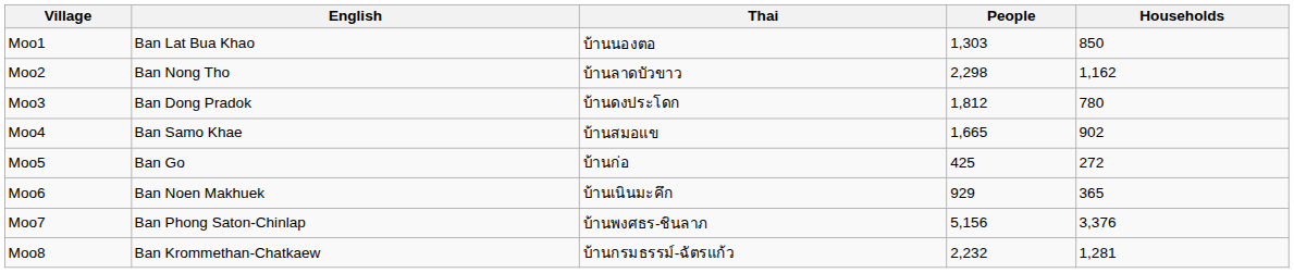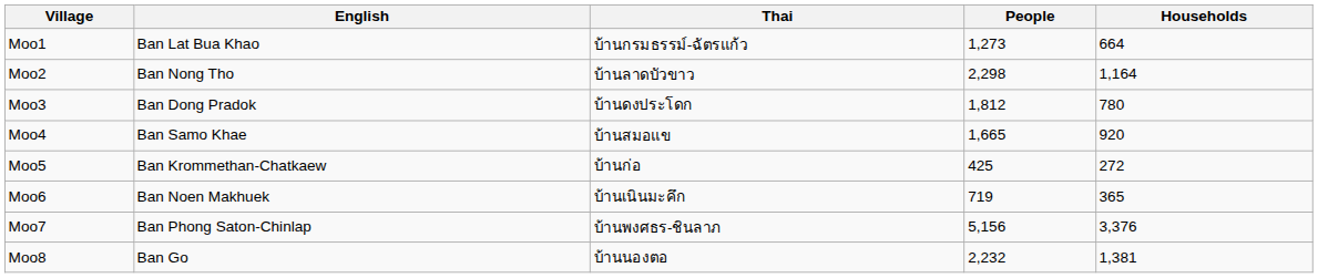 <table class="wikitable" style="width:70%;">
 <tr>
 <th>Village</th>
 <th>English</th>
 <th>Thai</th>
 <th>People</th>
 <th>Households</th>
 </tr>
 <tr>
 <td>Moo1</td>
 <td>Ban Lat Bua Khao</td>
-<td>บ้านนองตอ</td>
-<td>1,303</td>
-<td>850</td>
+<td>บ้านกรมธรรม์-ฉัตรแก้ว</td>
+<td>1,273</td>
+<td>664</td>
 </tr>
 <tr>
 <td>Moo2</td>
 <td>Ban Nong Tho</td>
 <td>บ้านลาดบัวขาว</td>
 <td>2,298</td>
-<td>1,162</td>
+<td>1,164</td>
 </tr>
 <tr>
 <td>Moo3</td>
 <td>Ban Dong Pradok</td>
 <td>บ้านดงประโดก</td>
 <td>1,812</td>
 <td>780</td>
 </tr>
 <tr>
 <td>Moo4</td>
 <td>Ban Samo Khae</td>
 <td>บ้านสมอแข</td>
 <td>1,665</td>
-<td>902</td>
+<td>920</td>
 </tr>
 <tr>
 <td>Moo5</td>
-<td>Ban Go</td>
+<td>Ban Krommethan-Chatkaew</td>
 <td>บ้านก่อ</td>
 <td>425</td>
 <td>272</td>
 </tr>
 <tr>
 <td>Moo6</td>
 <td>Ban Noen Makhuek</td>
 <td>บ้านเนินมะคึก</td>
-<td>929</td>
+<td>719</td>
 <td>365</td>
 </tr>
 <tr>
 <td>Moo7</td>
 <td>Ban Phong Saton-Chinlap</td>
 <td>บ้านพงศธร-ชินลาภ</td>
 <td>5,156</td>
 <td>3,376</td>
 </tr>
 <tr>
 <td>Moo8</td>
-<td>Ban Krommethan-Chatkaew</td>
-<td>บ้านกรมธรรม์-ฉัตรแก้ว</td>
+<td>Ban Go</td>
+<td>บ้านนองตอ</td>
 <td>2,232</td>
-<td>1,281</td>
+<td>1,381</td>
 </tr>
 </table>
